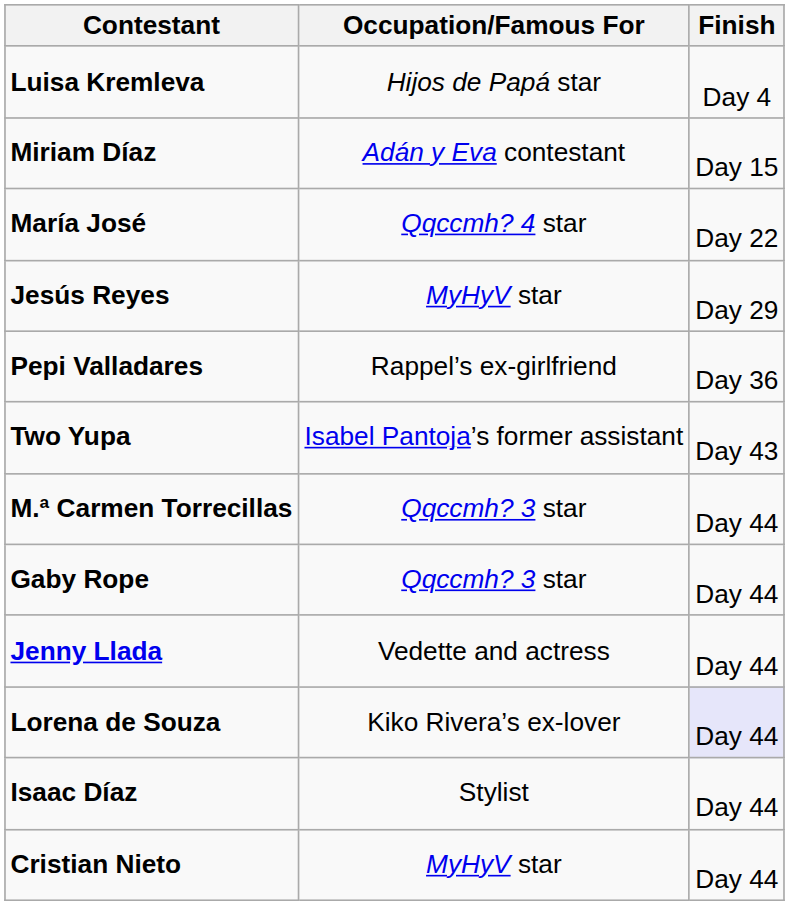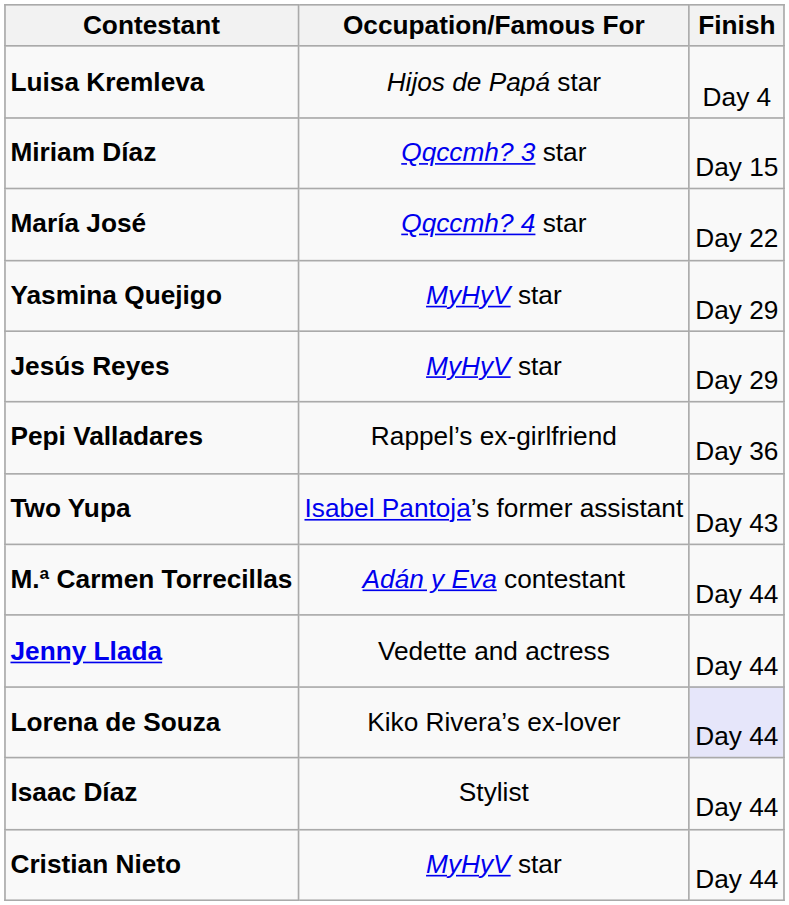 <table class="wikitable" style="margin:auto; text-align:center">
 <tr>
 <th>Contestant</th>
 <th>Occupation/Famous For</th>
 <th>Finish</th>
 </tr>
 <tr>
 <td align="left"><strong>Luisa Kremleva</strong><br></td>
 <td><em>Hijos de Papá</em> star</td>
 <td><br>Day 4</td>
 </tr>
 <tr>
 <td align="left"><strong>Miriam Díaz</strong><br></td>
-<td><em><a href='#'>Adán y Eva</a></em> contestant</td>
+<td><em><a href='#'>Qqccmh? 3</a></em> star</td>
 <td><br>Day 15</td>
 </tr>
 <tr>
 <td align="left"><strong>María José</strong><br></td>
 <td><em><a href='#'>Qqccmh? 4</a></em> star</td>
 <td><br>Day 22</td>
+</tr>
+<tr>
+<td align="left"><strong>Yasmina Quejigo</strong><br></td>
+<td><em><a href='#'>MyHyV</a></em> star</td>
+<td><br>Day 29</td>
 </tr>
 <tr>
 <td align="left"><strong>Jesús Reyes</strong><br></td>
 <td><em><a href='#'>MyHyV</a></em> star</td>
 <td><br>Day 29</td>
 </tr>
 <tr>
 <td align="left"><strong>Pepi Valladares</strong><br></td>
 <td>Rappel’s ex-girlfriend</td>
 <td><br>Day 36</td>
 </tr>
 <tr>
 <td align="left"><strong>Two Yupa</strong><br></td>
 <td><a href='#'>Isabel Pantoja</a>’s former assistant</td>
 <td><br>Day 43</td>
 </tr>
 <tr>
 <td align="left"><strong>M.ª Carmen Torrecillas</strong><br></td>
-<td><em><a href='#'>Qqccmh? 3</a></em> star</td>
-<td><br>Day 44</td>
-</tr>
-<tr>
-<td align="left"><strong>Gaby Rope</strong><br></td>
-<td><em><a href='#'>Qqccmh? 3</a></em> star</td>
+<td><em><a href='#'>Adán y Eva</a></em> contestant</td>
 <td><br>Day 44</td>
 </tr>
 <tr>
 <td align="left"><strong><a href='#'>Jenny Llada</a></strong><br></td>
 <td>Vedette and actress</td>
 <td><br>Day 44</td>
 </tr>
 <tr>
 <td align="left"><strong>Lorena de Souza</strong><br></td>
 <td>Kiko Rivera’s ex-lover</td>
 <td style="background: lavender;"><br>Day 44</td>
 </tr>
 <tr>
 <td align="left"><strong>Isaac Díaz</strong><br></td>
 <td>Stylist</td>
 <td><br>Day 44</td>
 </tr>
 <tr>
 <td align="left"><strong>Cristian Nieto</strong><br></td>
 <td><em><a href='#'>MyHyV</a></em> star</td>
 <td><br>Day 44</td>
 </tr>
 </table>
